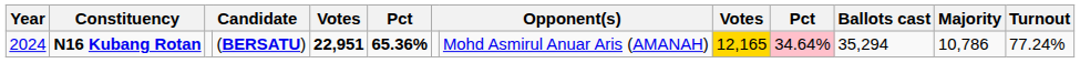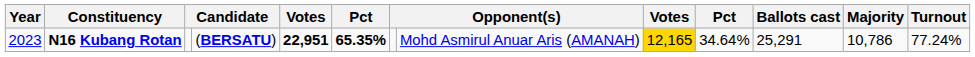 <table class="wikitable" style="margin:0.5em ; font-size:95%">
 <tr>
 <th>Year</th>
 <th>Constituency</th>
 <th colspan=2>Candidate</th>
 <th>Votes</th>
 <th>Pct</th>
 <th colspan=2>Opponent(s)</th>
 <th>Votes</th>
 <th>Pct</th>
 <th>Ballots cast</th>
 <th>Majority</th>
 <th>Turnout</th>
 </tr>
 <tr>
-<td><a href='#'>2024</a></td>
+<td><a href='#'>2023</a></td>
 <td><strong>N16 <a href='#'>Kubang Rotan</a></strong></td>
 <td bgcolor=></td>
 <td> (<a href='#'><strong>BERSATU</strong></a>)</td>
 <td align="right"><strong>22,951</strong></td>
-<td><strong>65.36%</strong></td>
+<td><strong>65.35%</strong></td>
 <td></td>
 <td><a href='#'>Mohd Asmirul Anuar Aris</a> (<a href='#'>AMANAH</a>)</td>
 <td align="right" style="background: gold;">12,165</td>
-<td style="background: pink;">34.64%</td>
-<td>35,294</td>
+<td>34.64%</td>
+<td>25,291</td>
 <td>10,786</td>
 <td>77.24%</td>
 </tr>
 </table>
